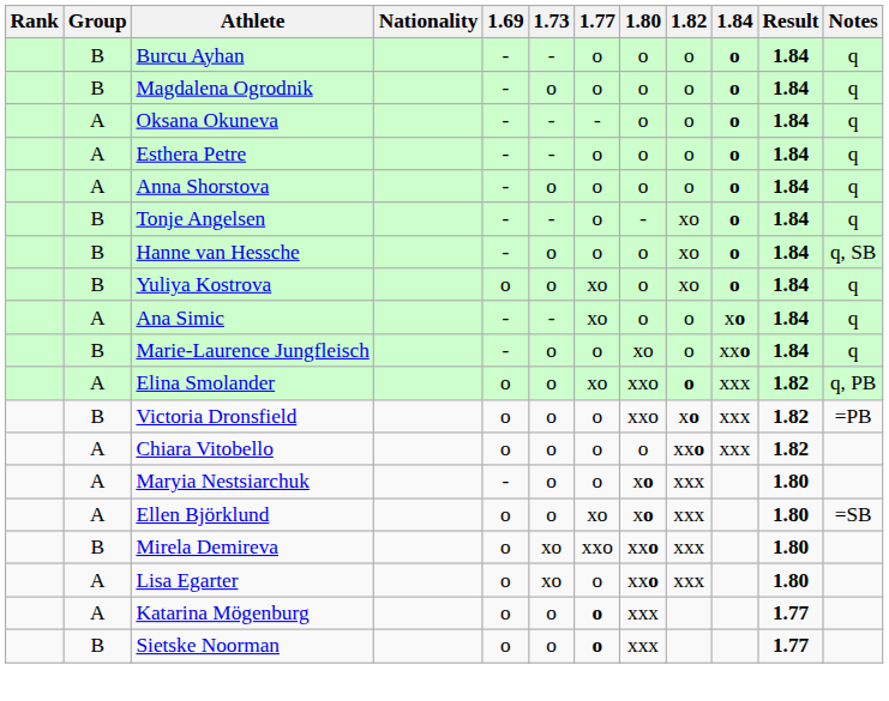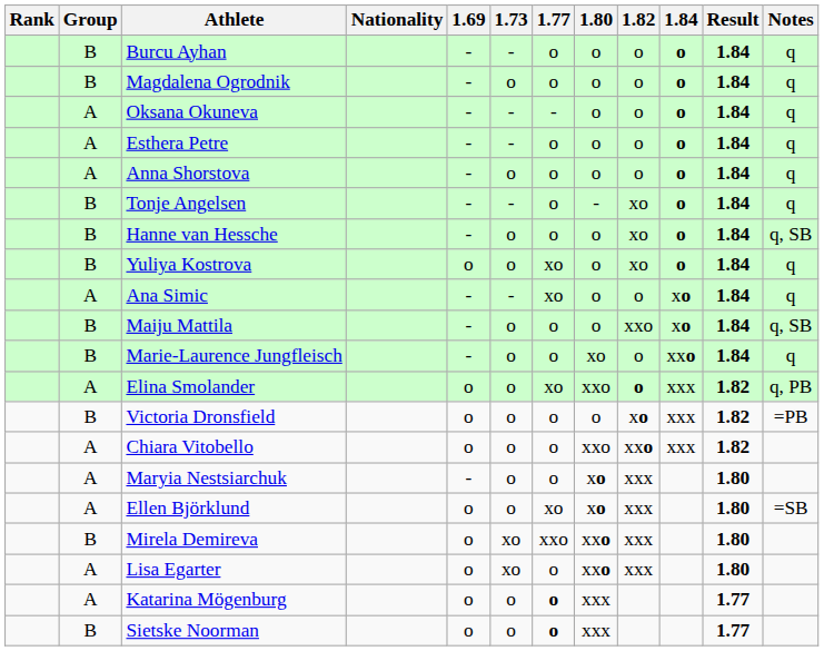 <table class="wikitable sortable" style="text-align:center">
 <tr>
 <th>Rank</th>
 <th>Group</th>
 <th>Athlete</th>
 <th>Nationality</th>
 <th>1.69</th>
 <th>1.73</th>
 <th>1.77</th>
 <th>1.80</th>
 <th>1.82</th>
 <th>1.84</th>
 <th>Result</th>
 <th>Notes</th>
 </tr>
 <tr bgcolor=ccffcc>
 <td></td>
 <td>B</td>
 <td align="left"><a href='#'>Burcu Ayhan</a></td>
 <td align=left></td>
 <td>-</td>
 <td>-</td>
 <td>o</td>
 <td>o</td>
 <td>o</td>
 <td><strong>o</strong></td>
 <td><strong>1.84</strong></td>
 <td>q</td>
 </tr>
 <tr bgcolor=ccffcc>
 <td></td>
 <td>B</td>
 <td align="left"><a href='#'>Magdalena Ogrodnik</a></td>
 <td align=left></td>
 <td>-</td>
 <td>o</td>
 <td>o</td>
 <td>o</td>
 <td>o</td>
 <td><strong>o</strong></td>
 <td><strong>1.84</strong></td>
 <td>q</td>
 </tr>
 <tr bgcolor=ccffcc>
 <td></td>
 <td>A</td>
 <td align="left"><a href='#'>Oksana Okuneva</a></td>
 <td align=left></td>
 <td>-</td>
 <td>-</td>
 <td>-</td>
 <td>o</td>
 <td>o</td>
 <td><strong>o</strong></td>
 <td><strong>1.84</strong></td>
 <td>q</td>
 </tr>
 <tr bgcolor=ccffcc>
 <td></td>
 <td>A</td>
 <td align="left"><a href='#'>Esthera Petre</a></td>
 <td align=left></td>
 <td>-</td>
 <td>-</td>
 <td>o</td>
 <td>o</td>
 <td>o</td>
 <td><strong>o</strong></td>
 <td><strong>1.84</strong></td>
 <td>q</td>
 </tr>
 <tr bgcolor=ccffcc>
 <td></td>
 <td>A</td>
 <td align="left"><a href='#'>Anna Shorstova</a></td>
 <td align=left></td>
 <td>-</td>
 <td>o</td>
 <td>o</td>
 <td>o</td>
 <td>o</td>
 <td><strong>o</strong></td>
 <td><strong>1.84</strong></td>
 <td>q</td>
 </tr>
 <tr bgcolor=ccffcc>
 <td></td>
 <td>B</td>
 <td align="left"><a href='#'>Tonje Angelsen</a></td>
 <td align=left></td>
 <td>-</td>
 <td>-</td>
 <td>o</td>
 <td>-</td>
 <td>xo</td>
 <td><strong>o</strong></td>
 <td><strong>1.84</strong></td>
 <td>q</td>
 </tr>
 <tr bgcolor=ccffcc>
 <td></td>
 <td>B</td>
 <td align="left"><a href='#'>Hanne van Hessche</a></td>
 <td align=left></td>
 <td>-</td>
 <td>o</td>
 <td>o</td>
 <td>o</td>
 <td>xo</td>
 <td><strong>o</strong></td>
 <td><strong>1.84</strong></td>
 <td>q, SB</td>
 </tr>
 <tr bgcolor=ccffcc>
 <td></td>
 <td>B</td>
 <td align="left"><a href='#'>Yuliya Kostrova</a></td>
 <td align=left></td>
 <td>o</td>
 <td>o</td>
 <td>xo</td>
 <td>o</td>
 <td>xo</td>
 <td><strong>o</strong></td>
 <td><strong>1.84</strong></td>
 <td>q</td>
 </tr>
 <tr bgcolor=ccffcc>
 <td></td>
 <td>A</td>
 <td align="left"><a href='#'>Ana Simic</a></td>
 <td align=left></td>
 <td>-</td>
 <td>-</td>
 <td>xo</td>
 <td>o</td>
 <td>o</td>
 <td>x<strong>o</strong></td>
 <td><strong>1.84</strong></td>
 <td>q</td>
 </tr>
 <tr bgcolor=ccffcc>
 <td></td>
 <td>B</td>
+<td align="left"><a href='#'>Maiju Mattila</a></td>
+<td align=left></td>
+<td>-</td>
+<td>o</td>
+<td>o</td>
+<td>o</td>
+<td>xxo</td>
+<td>x<strong>o</strong></td>
+<td><strong>1.84</strong></td>
+<td>q, SB</td>
+</tr>
+<tr bgcolor=ccffcc>
+<td></td>
+<td>B</td>
 <td align="left"><a href='#'>Marie-Laurence Jungfleisch</a></td>
 <td align=left></td>
 <td>-</td>
 <td>o</td>
 <td>o</td>
 <td>xo</td>
 <td>o</td>
 <td>xx<strong>o</strong></td>
 <td><strong>1.84</strong></td>
 <td>q</td>
 </tr>
 <tr bgcolor=ccffcc>
 <td></td>
 <td>A</td>
 <td align="left"><a href='#'>Elina Smolander</a></td>
 <td align=left></td>
 <td>o</td>
 <td>o</td>
 <td>xo</td>
 <td>xxo</td>
 <td><strong>o</strong></td>
 <td>xxx</td>
 <td><strong>1.82</strong></td>
 <td>q, PB</td>
 </tr>
 <tr>
 <td></td>
 <td>B</td>
 <td align="left"><a href='#'>Victoria Dronsfield</a></td>
 <td align=left></td>
 <td>o</td>
 <td>o</td>
 <td>o</td>
-<td>xxo</td>
+<td>o</td>
 <td>x<strong>o</strong></td>
 <td>xxx</td>
 <td><strong>1.82</strong></td>
 <td>=PB</td>
 </tr>
 <tr>
 <td></td>
 <td>A</td>
 <td align="left"><a href='#'>Chiara Vitobello</a></td>
 <td align=left></td>
 <td>o</td>
 <td>o</td>
 <td>o</td>
-<td>o</td>
+<td>xxo</td>
 <td>xx<strong>o</strong></td>
 <td>xxx</td>
 <td><strong>1.82</strong></td>
 <td></td>
 </tr>
 <tr>
 <td></td>
 <td>A</td>
 <td align="left"><a href='#'>Maryia Nestsiarchuk</a></td>
 <td align=left></td>
 <td>-</td>
 <td>o</td>
 <td>o</td>
 <td>x<strong>o</strong></td>
 <td>xxx</td>
 <td></td>
 <td><strong>1.80</strong></td>
 <td></td>
 </tr>
 <tr>
 <td></td>
 <td>A</td>
 <td align="left"><a href='#'>Ellen Björklund</a></td>
 <td align=left></td>
 <td>o</td>
 <td>o</td>
 <td>xo</td>
 <td>x<strong>o</strong></td>
 <td>xxx</td>
 <td></td>
 <td><strong>1.80</strong></td>
 <td>=SB</td>
 </tr>
 <tr>
 <td></td>
 <td>B</td>
 <td align="left"><a href='#'>Mirela Demireva</a></td>
 <td align=left></td>
 <td>o</td>
 <td>xo</td>
 <td>xxo</td>
 <td>xx<strong>o</strong></td>
 <td>xxx</td>
 <td></td>
 <td><strong>1.80</strong></td>
 <td></td>
 </tr>
 <tr>
 <td></td>
 <td>A</td>
 <td align="left"><a href='#'>Lisa Egarter</a></td>
 <td align=left></td>
 <td>o</td>
 <td>xo</td>
 <td>o</td>
 <td>xx<strong>o</strong></td>
 <td>xxx</td>
 <td></td>
 <td><strong>1.80</strong></td>
 <td></td>
 </tr>
 <tr>
 <td></td>
 <td>A</td>
 <td align="left"><a href='#'>Katarina Mögenburg</a></td>
 <td align=left></td>
 <td>o</td>
 <td>o</td>
 <td><strong>o</strong></td>
 <td>xxx</td>
 <td></td>
 <td></td>
 <td><strong>1.77</strong></td>
 <td></td>
 </tr>
 <tr>
 <td></td>
 <td>B</td>
 <td align="left"><a href='#'>Sietske Noorman</a></td>
 <td align=left></td>
 <td>o</td>
 <td>o</td>
 <td><strong>o</strong></td>
 <td>xxx</td>
 <td></td>
 <td></td>
 <td><strong>1.77</strong></td>
 <td></td>
 </tr>
 </table>
